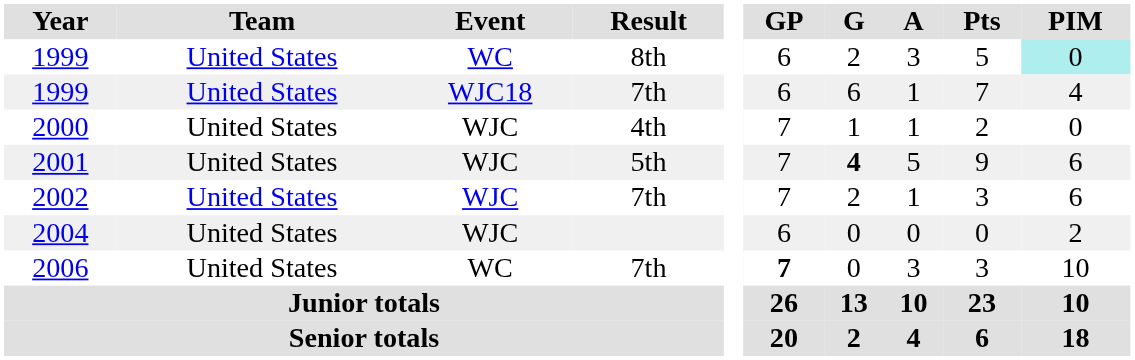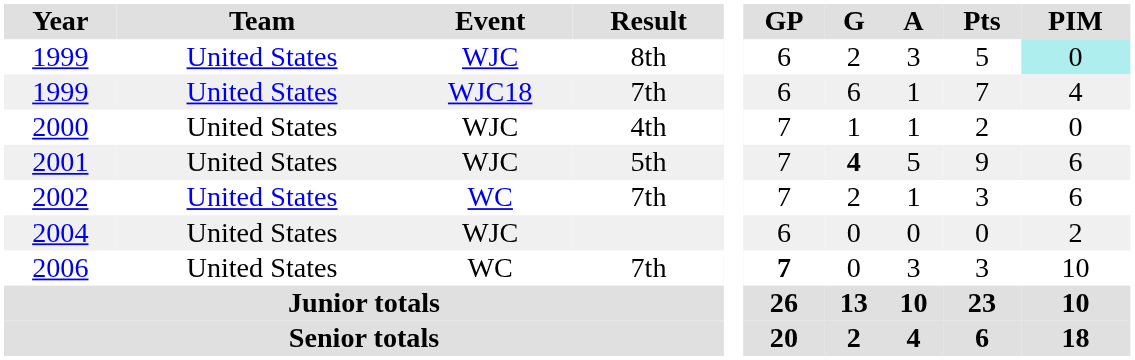 <table border="0" cellpadding="1" cellspacing="0" style="text-align:center; width:40em">
 <tr ALIGN="center" bgcolor="#e0e0e0">
 <th>Year</th>
 <th>Team</th>
 <th>Event</th>
 <th>Result</th>
 <th rowspan="99" bgcolor="#ffffff"> </th>
 <th>GP</th>
 <th>G</th>
 <th>A</th>
 <th>Pts</th>
 <th>PIM</th>
 </tr>
 <tr>
 <td><a href='#'>1999</a></td>
 <td><a href='#'>United States</a></td>
-<td><a href='#'>WC</a></td>
+<td><a href='#'>WJC</a></td>
 <td>8th</td>
 <td>6</td>
 <td>2</td>
 <td>3</td>
 <td>5</td>
 <td style="background: paleturquoise;">0</td>
 </tr>
 <tr style="background: #f0f0f0;">
 <td><a href='#'>1999</a></td>
 <td><a href='#'>United States</a></td>
 <td><a href='#'>WJC18</a></td>
 <td>7th</td>
 <td>6</td>
 <td>6</td>
 <td>1</td>
 <td>7</td>
 <td>4</td>
 </tr>
 <tr>
 <td><a href='#'>2000</a></td>
 <td>United States</td>
 <td>WJC</td>
 <td>4th</td>
 <td>7</td>
 <td>1</td>
 <td>1</td>
 <td>2</td>
 <td>0</td>
 </tr>
 <tr style="background: #f0f0f0;">
 <td><a href='#'>2001</a></td>
 <td>United States</td>
 <td>WJC</td>
 <td>5th</td>
 <td>7</td>
 <td><strong>4</strong></td>
 <td>5</td>
 <td>9</td>
 <td>6</td>
 </tr>
 <tr>
 <td><a href='#'>2002</a></td>
 <td><a href='#'>United States</a></td>
-<td><a href='#'>WJC</a></td>
+<td><a href='#'>WC</a></td>
 <td>7th</td>
 <td>7</td>
 <td>2</td>
 <td>1</td>
 <td>3</td>
 <td>6</td>
 </tr>
 <tr style="background: #f0f0f0;">
 <td><a href='#'>2004</a></td>
 <td>United States</td>
 <td>WJC</td>
 <td></td>
 <td>6</td>
 <td>0</td>
 <td>0</td>
 <td>0</td>
 <td>2</td>
 </tr>
 <tr>
 <td><a href='#'>2006</a></td>
 <td>United States</td>
 <td>WC</td>
 <td>7th</td>
 <td><strong>7</strong></td>
 <td>0</td>
 <td>3</td>
 <td>3</td>
 <td>10</td>
 </tr>
 <tr style="background: #e0e0e0;">
 <th colspan="4">Junior totals</th>
 <th>26</th>
 <th>13</th>
 <th>10</th>
 <th>23</th>
 <th>10</th>
 </tr>
 <tr style="background: #e0e0e0;">
 <th colspan="4">Senior totals</th>
 <th>20</th>
 <th>2</th>
 <th>4</th>
 <th>6</th>
 <th>18</th>
 </tr>
 </table>
